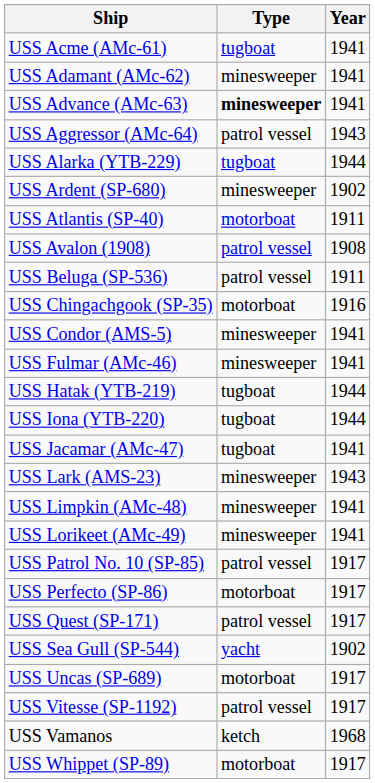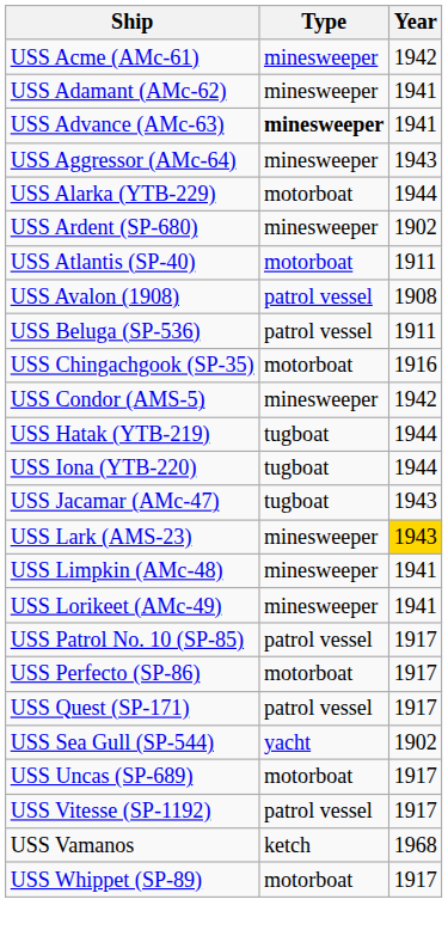 <table class="wikitable sortable" style="text-align:left">
 <tr>
 <th>Ship</th>
 <th>Type</th>
 <th>Year</th>
 </tr>
 <tr>
 <td><a href='#'>USS Acme (AMc-61)</a></td>
-<td><a href='#'>tugboat</a></td>
-<td>1941</td>
+<td><a href='#'>minesweeper</a></td>
+<td>1942</td>
 </tr>
 <tr>
 <td><a href='#'>USS Adamant (AMc-62)</a></td>
 <td>minesweeper</td>
 <td>1941</td>
 </tr>
 <tr>
 <td><a href='#'>USS Advance (AMc-63)</a></td>
 <td><strong>minesweeper</strong></td>
 <td>1941</td>
 </tr>
 <tr>
 <td><a href='#'>USS Aggressor (AMc-64)</a></td>
-<td>patrol vessel</td>
+<td>minesweeper</td>
 <td>1943</td>
 </tr>
 <tr>
 <td><a href='#'>USS Alarka (YTB-229)</a></td>
-<td><a href='#'>tugboat</a></td>
+<td>motorboat</td>
 <td>1944</td>
 </tr>
 <tr>
 <td><a href='#'>USS Ardent (SP-680)</a></td>
 <td>minesweeper</td>
 <td>1902</td>
 </tr>
 <tr>
 <td><a href='#'>USS Atlantis (SP-40)</a></td>
 <td><a href='#'>motorboat</a></td>
 <td>1911</td>
 </tr>
 <tr>
 <td><a href='#'>USS Avalon (1908)</a></td>
 <td><a href='#'>patrol vessel</a></td>
 <td>1908</td>
 </tr>
 <tr>
 <td><a href='#'>USS Beluga (SP-536)</a></td>
 <td>patrol vessel</td>
 <td>1911</td>
 </tr>
 <tr>
 <td><a href='#'>USS Chingachgook (SP-35)</a></td>
 <td>motorboat</td>
 <td>1916</td>
 </tr>
 <tr>
 <td><a href='#'>USS Condor (AMS-5)</a></td>
 <td>minesweeper</td>
-<td>1941</td>
-</tr>
-<tr>
-<td><a href='#'>USS Fulmar (AMc-46)</a></td>
-<td>minesweeper</td>
-<td>1941</td>
+<td>1942</td>
 </tr>
 <tr>
 <td><a href='#'>USS Hatak (YTB-219)</a></td>
 <td>tugboat</td>
 <td>1944</td>
 </tr>
 <tr>
 <td><a href='#'>USS Iona (YTB-220)</a></td>
 <td>tugboat</td>
 <td>1944</td>
 </tr>
 <tr>
 <td><a href='#'>USS Jacamar (AMc-47)</a></td>
 <td>tugboat</td>
-<td>1941</td>
+<td>1943</td>
 </tr>
 <tr>
 <td><a href='#'>USS Lark (AMS-23)</a></td>
 <td>minesweeper</td>
-<td>1943</td>
+<td style="background: gold;">1943</td>
 </tr>
 <tr>
 <td><a href='#'>USS Limpkin (AMc-48)</a></td>
 <td>minesweeper</td>
 <td>1941</td>
 </tr>
 <tr>
 <td><a href='#'>USS Lorikeet (AMc-49)</a></td>
 <td>minesweeper</td>
 <td>1941</td>
 </tr>
 <tr>
 <td><a href='#'>USS Patrol No. 10 (SP-85)</a></td>
 <td>patrol vessel</td>
 <td>1917</td>
 </tr>
 <tr>
 <td><a href='#'>USS Perfecto (SP-86)</a></td>
 <td>motorboat</td>
 <td>1917</td>
 </tr>
 <tr>
 <td><a href='#'>USS Quest (SP-171)</a></td>
 <td>patrol vessel</td>
 <td>1917</td>
 </tr>
 <tr>
 <td><a href='#'>USS Sea Gull (SP-544)</a></td>
 <td><a href='#'>yacht</a></td>
 <td>1902</td>
 </tr>
 <tr>
 <td><a href='#'>USS Uncas (SP-689)</a></td>
 <td>motorboat</td>
 <td>1917</td>
 </tr>
 <tr>
 <td><a href='#'>USS Vitesse (SP-1192)</a></td>
 <td>patrol vessel</td>
 <td>1917</td>
 </tr>
 <tr>
 <td>USS Vamanos</td>
 <td>ketch</td>
 <td>1968</td>
 </tr>
 <tr>
 <td><a href='#'>USS Whippet (SP-89)</a></td>
 <td>motorboat</td>
 <td>1917</td>
 </tr>
 </table>
